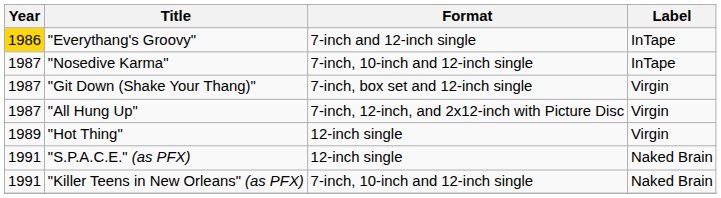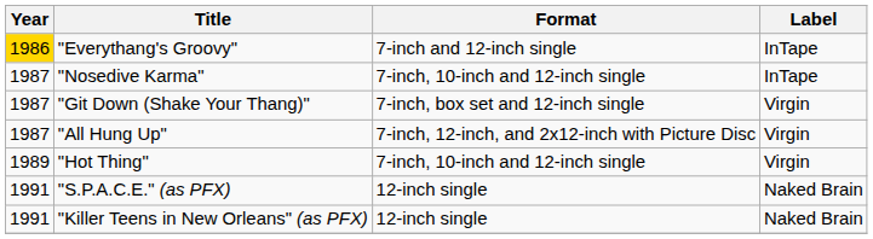 <table class="wikitable">
 <tr>
 <th>Year</th>
 <th>Title</th>
 <th>Format</th>
 <th>Label</th>
 </tr>
 <tr>
 <td style="background: gold;">1986</td>
 <td>"Everythang's Groovy"</td>
 <td>7-inch and 12-inch single</td>
 <td>InTape</td>
 </tr>
 <tr>
 <td>1987</td>
 <td>"Nosedive Karma"</td>
 <td>7-inch, 10-inch and 12-inch single</td>
 <td>InTape</td>
 </tr>
 <tr>
 <td>1987</td>
 <td>"Git Down (Shake Your Thang)"</td>
 <td>7-inch, box set and 12-inch single</td>
 <td>Virgin</td>
 </tr>
 <tr>
 <td>1987</td>
 <td>"All Hung Up"</td>
 <td>7-inch, 12-inch, and 2x12-inch with Picture Disc</td>
 <td>Virgin</td>
 </tr>
 <tr>
 <td>1989</td>
 <td>"Hot Thing"</td>
-<td>12-inch single</td>
+<td>7-inch, 10-inch and 12-inch single</td>
 <td>Virgin</td>
 </tr>
 <tr>
 <td>1991</td>
 <td>"S.P.A.C.E." <em>(as PFX)</em></td>
 <td>12-inch single</td>
 <td>Naked Brain</td>
 </tr>
 <tr>
 <td>1991</td>
 <td>"Killer Teens in New Orleans" <em>(as PFX)</em></td>
-<td>7-inch, 10-inch and 12-inch single</td>
+<td>12-inch single</td>
 <td>Naked Brain</td>
 </tr>
 <tr>
 </tr>
 </table>
